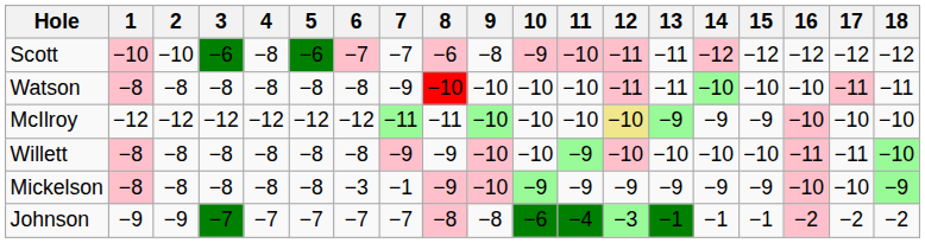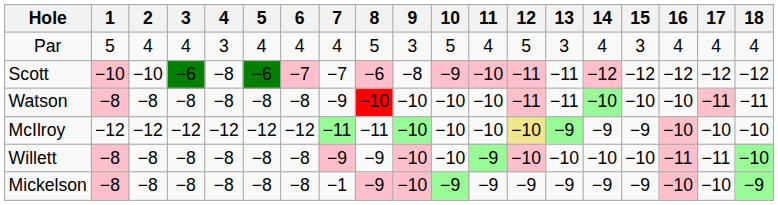 <table class="wikitable" style="text-align:center">
 <tr>
 <th>Hole</th>
 <th>1</th>
 <th>2</th>
 <th>3</th>
 <th>4</th>
 <th>5</th>
 <th>6</th>
 <th>7</th>
 <th>8</th>
 <th>9</th>
 <th>10</th>
 <th>11</th>
 <th>12</th>
 <th>13</th>
 <th>14</th>
 <th>15</th>
 <th>16</th>
 <th>17</th>
 <th>18</th>
+</tr>
+<tr>
+<td>Par</td>
+<td>5</td>
+<td>4</td>
+<td>4</td>
+<td>3</td>
+<td>4</td>
+<td>4</td>
+<td>4</td>
+<td>5</td>
+<td>3</td>
+<td>5</td>
+<td>4</td>
+<td>5</td>
+<td>3</td>
+<td>4</td>
+<td>3</td>
+<td>4</td>
+<td>4</td>
+<td>4</td>
 </tr>
 <tr>
 <td align=left> Scott</td>
 <td style="background: Pink;">−10</td>
 <td>−10</td>
 <td style="background: Green;">−6</td>
 <td>−8</td>
 <td style="background: Green;">−6</td>
 <td style="background: Pink;">−7</td>
 <td>−7</td>
 <td style="background: Pink;">−6</td>
 <td>−8</td>
 <td style="background: Pink;">−9</td>
 <td style="background: Pink;">−10</td>
 <td style="background: Pink;">−11</td>
 <td>−11</td>
 <td style="background: Pink;">−12</td>
 <td>−12</td>
 <td>−12</td>
 <td>−12</td>
 <td>−12</td>
 </tr>
 <tr>
 <td align=left> Watson</td>
 <td style="background: Pink;">−8</td>
 <td>−8</td>
 <td>−8</td>
 <td>−8</td>
 <td>−8</td>
 <td>−8</td>
 <td>−9</td>
 <td style="background: Red;">−10</td>
 <td>−10</td>
 <td>−10</td>
 <td>−10</td>
 <td style="background: Pink;">−11</td>
 <td>−11</td>
 <td style="background: PaleGreen;">−10</td>
 <td>−10</td>
 <td>−10</td>
 <td style="background: Pink;">−11</td>
 <td>−11</td>
 </tr>
 <tr>
 <td align=left> McIlroy</td>
 <td>−12</td>
 <td>−12</td>
 <td>−12</td>
 <td>−12</td>
 <td>−12</td>
 <td>−12</td>
 <td style="background: PaleGreen;">−11</td>
 <td>−11</td>
 <td style="background: PaleGreen;">−10</td>
 <td>−10</td>
 <td>−10</td>
 <td style="background: khaki;">−10</td>
 <td style="background: PaleGreen;">−9</td>
 <td>−9</td>
 <td>−9</td>
 <td style="background: Pink;">−10</td>
 <td>−10</td>
 <td>−10</td>
 </tr>
 <tr>
 <td align=left> Willett</td>
 <td style="background: Pink;">−8</td>
 <td>−8</td>
 <td>−8</td>
 <td>−8</td>
 <td>−8</td>
 <td>−8</td>
 <td style="background: Pink;">−9</td>
 <td>−9</td>
 <td style="background: Pink;">−10</td>
 <td>−10</td>
 <td style="background: PaleGreen;">−9</td>
 <td style="background: Pink;">−10</td>
 <td>−10</td>
 <td>−10</td>
 <td>−10</td>
 <td style="background: Pink;">−11</td>
 <td>−11</td>
 <td style="background: PaleGreen;">−10</td>
 </tr>
 <tr>
 <td align=left> Mickelson</td>
 <td style="background: Pink;">−8</td>
 <td>−8</td>
 <td>−8</td>
 <td>−8</td>
 <td>−8</td>
-<td>−3</td>
+<td>−8</td>
 <td>−1</td>
 <td style="background: Pink;">−9</td>
 <td style="background: Pink;">−10</td>
 <td style="background: PaleGreen;">−9</td>
 <td>−9</td>
 <td>−9</td>
 <td>−9</td>
 <td>−9</td>
 <td>−9</td>
 <td style="background: Pink;">−10</td>
 <td>−10</td>
 <td style="background: PaleGreen;">−9</td>
 </tr>
-<tr>
-<td align=left> Johnson</td>
-<td>−9</td>
-<td>−9</td>
-<td style="background: Green;">−7</td>
-<td>−7</td>
-<td>−7</td>
-<td>−7</td>
-<td>−7</td>
-<td style="background: Pink;">−8</td>
-<td>−8</td>
-<td style="background: Green;">−6</td>
-<td style="background: Green;">−4</td>
-<td style="background: PaleGreen;">−3</td>
-<td style="background: Green;">−1</td>
-<td>−1</td>
-<td>−1</td>
-<td style="background: Pink;">−2</td>
-<td>−2</td>
-<td>−2</td>
-</tr>
 </table>
